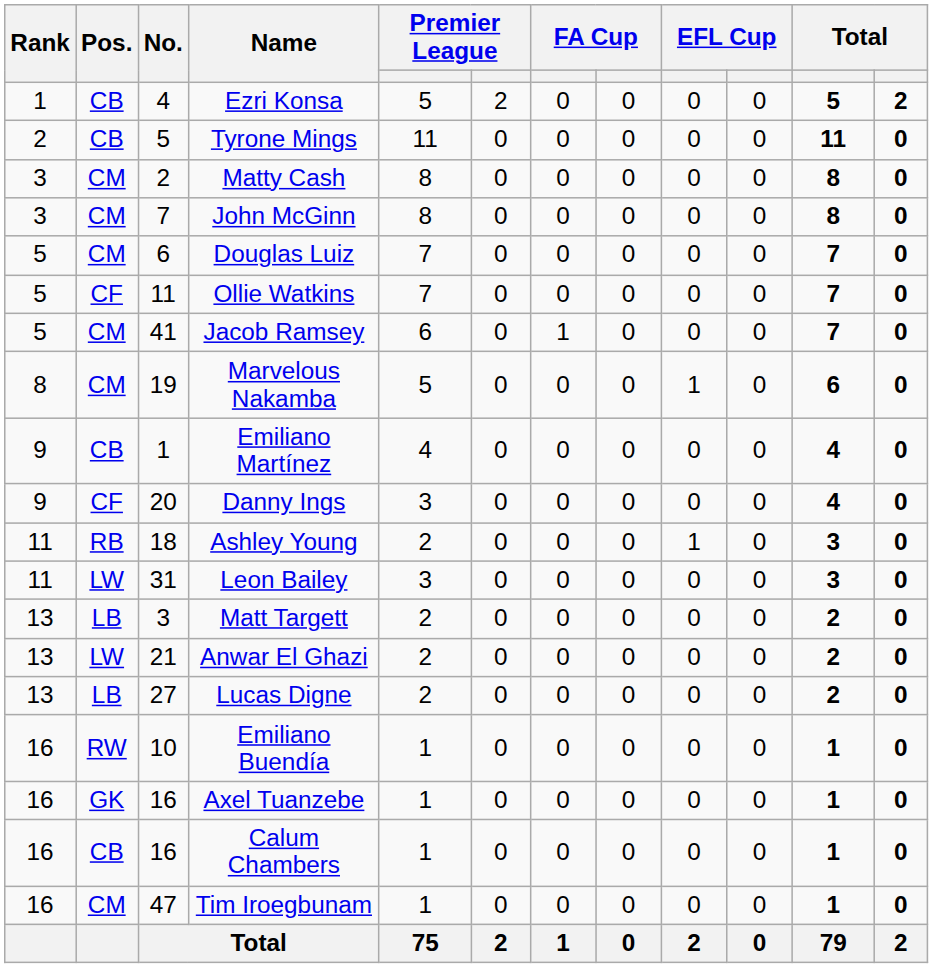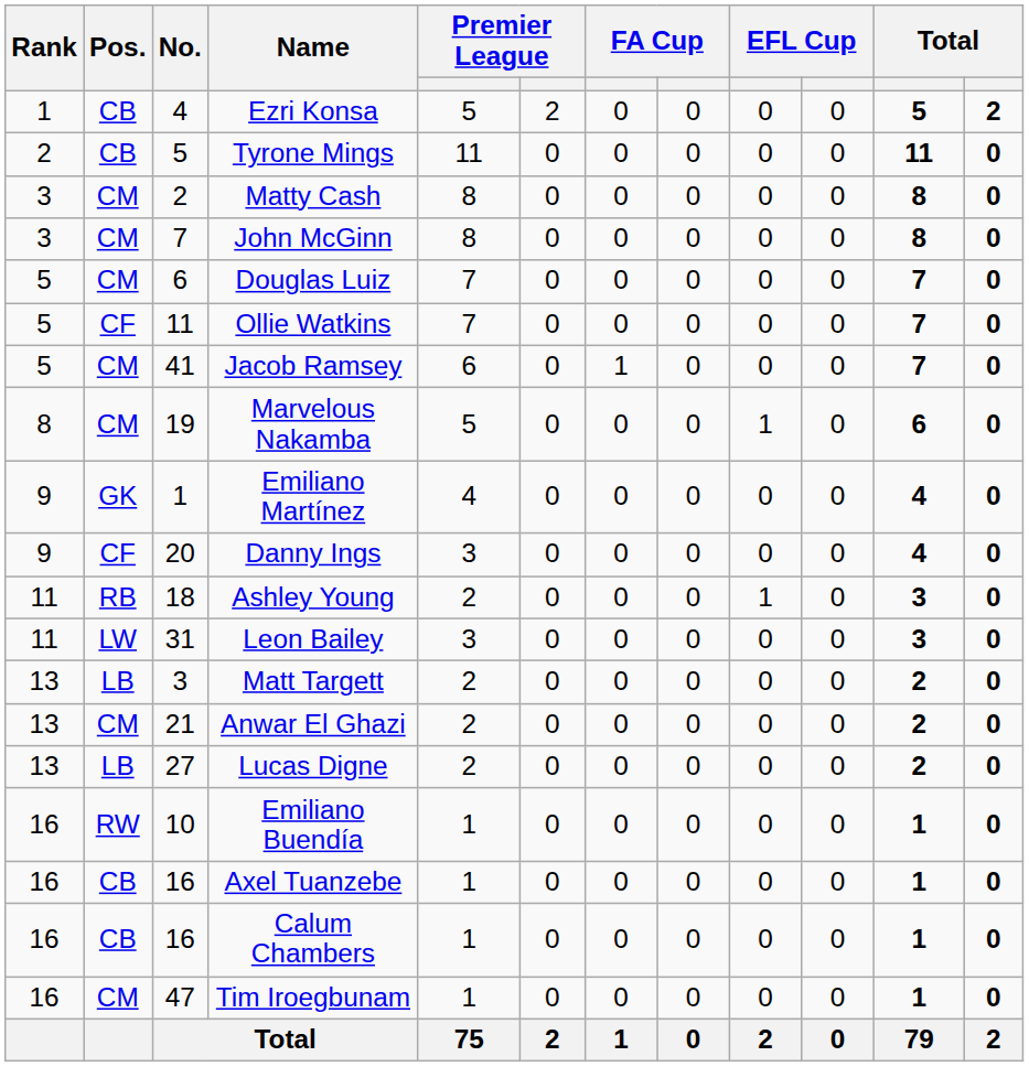 <table class="wikitable sortable" style="text-align: center;">
 <tr>
 <th rowspan="2">Rank</th>
 <th rowspan="2">Pos.</th>
 <th rowspan="2">No.</th>
 <th rowspan="2">Name</th>
 <th colspan="2" width=120><a href='#'>Premier League</a></th>
 <th colspan="2" width=120><a href='#'>FA Cup</a></th>
 <th colspan="2" width=120><a href='#'>EFL Cup</a></th>
 <th colspan="2" width=120>Total</th>
 </tr>
 <tr>
 <th></th>
 <th></th>
 <th></th>
 <th></th>
 <th></th>
 <th></th>
 <th></th>
 <th></th>
 </tr>
 <tr>
 <td>1</td>
 <td><a href='#'>CB</a></td>
 <td>4</td>
 <td> <a href='#'>Ezri Konsa</a></td>
 <td>5</td>
 <td>2</td>
 <td>0</td>
 <td>0</td>
 <td>0</td>
 <td>0</td>
 <td><strong>5</strong></td>
 <td><strong>2</strong></td>
 </tr>
 <tr>
 <td>2</td>
 <td><a href='#'>CB</a></td>
 <td>5</td>
 <td> <a href='#'>Tyrone Mings</a></td>
 <td>11</td>
 <td>0</td>
 <td>0</td>
 <td>0</td>
 <td>0</td>
 <td>0</td>
 <td><strong>11</strong></td>
 <td><strong>0</strong></td>
 </tr>
 <tr>
 <td>3</td>
 <td><a href='#'>CM</a></td>
 <td>2</td>
 <td> <a href='#'>Matty Cash</a></td>
 <td>8</td>
 <td>0</td>
 <td>0</td>
 <td>0</td>
 <td>0</td>
 <td>0</td>
 <td><strong>8</strong></td>
 <td><strong>0</strong></td>
 </tr>
 <tr>
 <td>3</td>
 <td><a href='#'>CM</a></td>
 <td>7</td>
 <td> <a href='#'>John McGinn</a></td>
 <td>8</td>
 <td>0</td>
 <td>0</td>
 <td>0</td>
 <td>0</td>
 <td>0</td>
 <td><strong>8</strong></td>
 <td><strong>0</strong></td>
 </tr>
 <tr>
 <td>5</td>
 <td><a href='#'>CM</a></td>
 <td>6</td>
 <td> <a href='#'>Douglas Luiz</a></td>
 <td>7</td>
 <td>0</td>
 <td>0</td>
 <td>0</td>
 <td>0</td>
 <td>0</td>
 <td><strong>7</strong></td>
 <td><strong>0</strong></td>
 </tr>
 <tr>
 <td>5</td>
 <td><a href='#'>CF</a></td>
 <td>11</td>
 <td> <a href='#'>Ollie Watkins</a></td>
 <td>7</td>
 <td>0</td>
 <td>0</td>
 <td>0</td>
 <td>0</td>
 <td>0</td>
 <td><strong>7</strong></td>
 <td><strong>0</strong></td>
 </tr>
 <tr>
 <td>5</td>
 <td><a href='#'>CM</a></td>
 <td>41</td>
 <td> <a href='#'>Jacob Ramsey</a></td>
 <td>6</td>
 <td>0</td>
 <td>1</td>
 <td>0</td>
 <td>0</td>
 <td>0</td>
 <td><strong>7</strong></td>
 <td><strong>0</strong></td>
 </tr>
 <tr>
 <td>8</td>
 <td><a href='#'>CM</a></td>
 <td>19</td>
 <td> <a href='#'>Marvelous Nakamba</a></td>
 <td>5</td>
 <td>0</td>
 <td>0</td>
 <td>0</td>
 <td>1</td>
 <td>0</td>
 <td><strong>6</strong></td>
 <td><strong>0</strong></td>
 </tr>
 <tr>
 <td>9</td>
-<td><a href='#'>CB</a></td>
+<td><a href='#'>GK</a></td>
 <td>1</td>
 <td> <a href='#'>Emiliano Martínez</a></td>
 <td>4</td>
 <td>0</td>
 <td>0</td>
 <td>0</td>
 <td>0</td>
 <td>0</td>
 <td><strong>4</strong></td>
 <td><strong>0</strong></td>
 </tr>
 <tr>
 <td>9</td>
 <td><a href='#'>CF</a></td>
 <td>20</td>
 <td> <a href='#'>Danny Ings</a></td>
 <td>3</td>
 <td>0</td>
 <td>0</td>
 <td>0</td>
 <td>0</td>
 <td>0</td>
 <td><strong>4</strong></td>
 <td><strong>0</strong></td>
 </tr>
 <tr>
 <td>11</td>
 <td><a href='#'>RB</a></td>
 <td>18</td>
 <td> <a href='#'>Ashley Young</a></td>
 <td>2</td>
 <td>0</td>
 <td>0</td>
 <td>0</td>
 <td>1</td>
 <td>0</td>
 <td><strong>3</strong></td>
 <td><strong>0</strong></td>
 </tr>
 <tr>
 <td>11</td>
 <td><a href='#'>LW</a></td>
 <td>31</td>
 <td> <a href='#'>Leon Bailey</a></td>
 <td>3</td>
 <td>0</td>
 <td>0</td>
 <td>0</td>
 <td>0</td>
 <td>0</td>
 <td><strong>3</strong></td>
 <td><strong>0</strong></td>
 </tr>
 <tr>
 <td>13</td>
 <td><a href='#'>LB</a></td>
 <td>3</td>
 <td> <a href='#'>Matt Targett</a></td>
 <td>2</td>
 <td>0</td>
 <td>0</td>
 <td>0</td>
 <td>0</td>
 <td>0</td>
 <td><strong>2</strong></td>
 <td><strong>0</strong></td>
 </tr>
 <tr>
 <td>13</td>
-<td><a href='#'>LW</a></td>
+<td><a href='#'>CM</a></td>
 <td>21</td>
 <td> <a href='#'>Anwar El Ghazi</a></td>
 <td>2</td>
 <td>0</td>
 <td>0</td>
 <td>0</td>
 <td>0</td>
 <td>0</td>
 <td><strong>2</strong></td>
 <td><strong>0</strong></td>
 </tr>
 <tr>
 <td>13</td>
 <td><a href='#'>LB</a></td>
 <td>27</td>
 <td> <a href='#'>Lucas Digne</a></td>
 <td>2</td>
 <td>0</td>
 <td>0</td>
 <td>0</td>
 <td>0</td>
 <td>0</td>
 <td><strong>2</strong></td>
 <td><strong>0</strong></td>
 </tr>
 <tr>
 <td>16</td>
 <td><a href='#'>RW</a></td>
 <td>10</td>
 <td> <a href='#'>Emiliano Buendía</a></td>
 <td>1</td>
 <td>0</td>
 <td>0</td>
 <td>0</td>
 <td>0</td>
 <td>0</td>
 <td><strong>1</strong></td>
 <td><strong>0</strong></td>
 </tr>
 <tr>
 <td>16</td>
-<td><a href='#'>GK</a></td>
+<td><a href='#'>CB</a></td>
 <td>16</td>
 <td> <a href='#'>Axel Tuanzebe</a></td>
 <td>1</td>
 <td>0</td>
 <td>0</td>
 <td>0</td>
 <td>0</td>
 <td>0</td>
 <td><strong>1</strong></td>
 <td><strong>0</strong></td>
 </tr>
 <tr>
 <td>16</td>
 <td><a href='#'>CB</a></td>
 <td>16</td>
 <td> <a href='#'>Calum Chambers</a></td>
 <td>1</td>
 <td>0</td>
 <td>0</td>
 <td>0</td>
 <td>0</td>
 <td>0</td>
 <td><strong>1</strong></td>
 <td><strong>0</strong></td>
 </tr>
 <tr>
 <td>16</td>
 <td><a href='#'>CM</a></td>
 <td>47</td>
 <td> <a href='#'>Tim Iroegbunam</a></td>
 <td>1</td>
 <td>0</td>
 <td>0</td>
 <td>0</td>
 <td>0</td>
 <td>0</td>
 <td><strong>1</strong></td>
 <td><strong>0</strong></td>
 </tr>
 <tr>
 <th></th>
 <th></th>
 <th colspan="2"><strong>Total</strong></th>
 <th>75</th>
 <th>2</th>
 <th>1</th>
 <th><strong>0</strong></th>
 <th>2</th>
 <th><strong>0</strong></th>
 <th>79</th>
 <th>2</th>
 </tr>
 </table>
